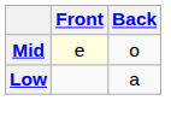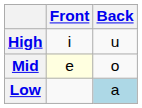 <table class="wikitable" style="text-align:center">
 <tr>
 <th></th>
 <th><a href='#'>Front</a></th>
 <th><a href='#'>Back</a></th>
+</tr>
+<tr>
+<th><a href='#'>High</a></th>
+<td>i</td>
+<td>u</td>
 </tr>
 <tr>
 <th><a href='#'>Mid</a></th>
 <td style="background: lightyellow;">e</td>
 <td>o</td>
 </tr>
 <tr>
 <th><a href='#'>Low</a></th>
 <td></td>
-<td>a</td>
+<td style="background: lightblue;">a</td>
 </tr>
 </table>
